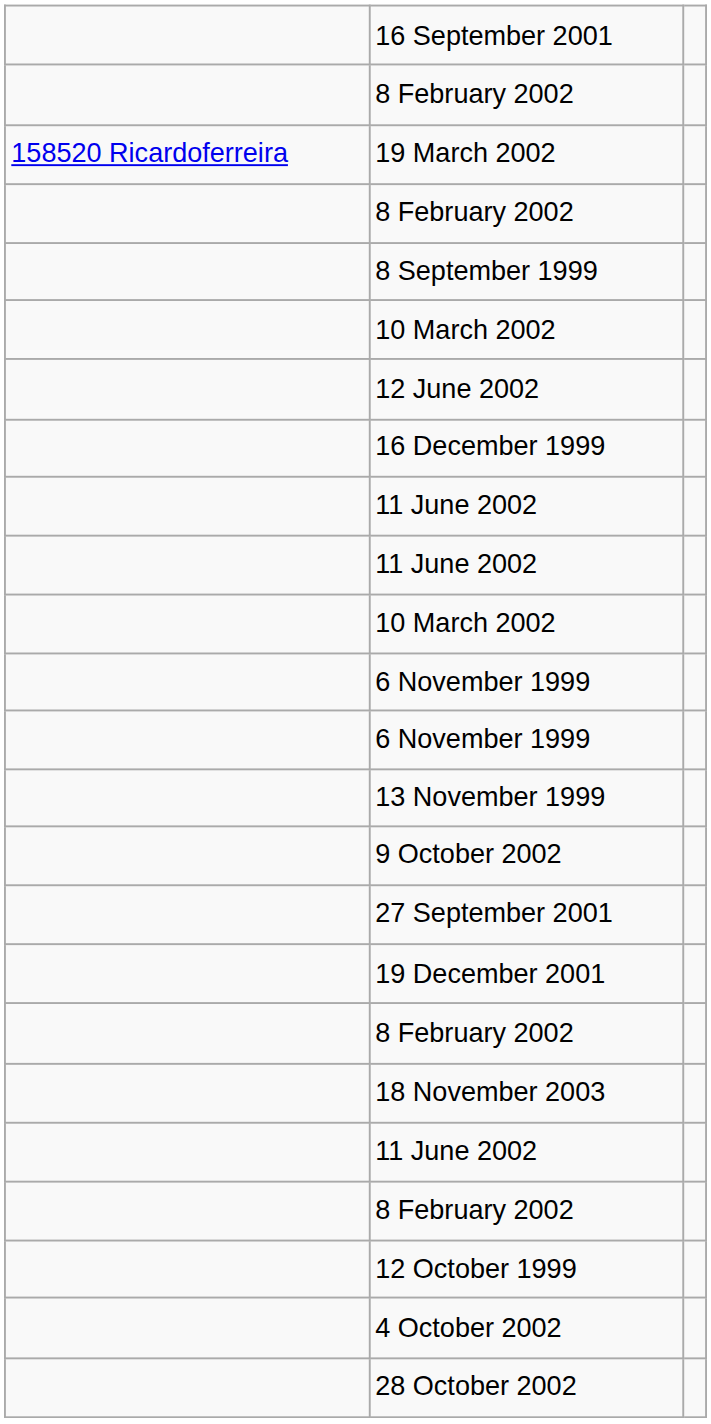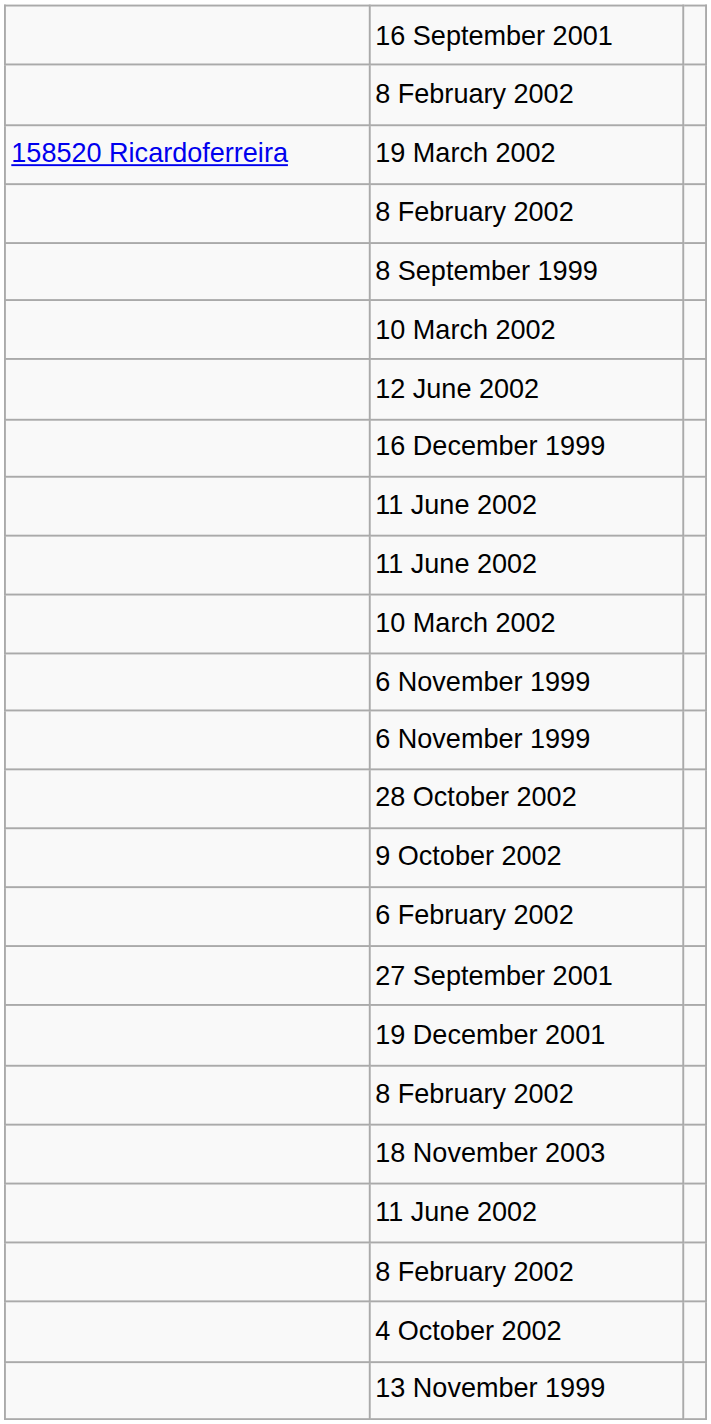 <table class="wikitable" style="font-size: 89%; float: left; width: 26em; margin-right: 1em; line-height: 1.65em">
 <tr>
 <td></td>
 <td>16 September 2001</td>
 <td><small></small> </td>
 </tr>
 <tr>
 <td></td>
 <td>8 February 2002</td>
 <td><small></small> </td>
 </tr>
 <tr>
 <td><a href='#'>158520 Ricardoferreira</a></td>
 <td>19 March 2002</td>
 <td><small></small> </td>
 </tr>
 <tr>
 <td></td>
 <td>8 February 2002</td>
 <td><small></small> </td>
 </tr>
 <tr>
 <td></td>
 <td>8 September 1999</td>
 <td><small></small></td>
 </tr>
 <tr>
 <td></td>
 <td>10 March 2002</td>
 <td><small></small> </td>
 </tr>
 <tr>
 <td></td>
 <td>12 June 2002</td>
 <td><small></small> </td>
 </tr>
 <tr>
 <td></td>
 <td>16 December 1999</td>
 <td><small></small></td>
 </tr>
 <tr>
 <td></td>
 <td>11 June 2002</td>
 <td><small></small> </td>
 </tr>
 <tr>
 <td></td>
 <td>11 June 2002</td>
 <td><small></small> </td>
 </tr>
 <tr>
 <td></td>
 <td>10 March 2002</td>
 <td><small></small> </td>
 </tr>
 <tr>
 <td></td>
 <td>6 November 1999</td>
 <td><small></small></td>
 </tr>
 <tr>
 <td></td>
 <td>6 November 1999</td>
 <td><small></small></td>
 </tr>
 <tr>
 <td></td>
-<td>13 November 1999</td>
-<td><small></small></td>
+<td>28 October 2002</td>
+<td><small></small> </td>
 </tr>
 <tr>
 <td></td>
 <td>9 October 2002</td>
+<td><small></small> </td>
+</tr>
+<tr>
+<td></td>
+<td>6 February 2002</td>
 <td><small></small> </td>
 </tr>
 <tr>
 <td></td>
 <td>27 September 2001</td>
 <td><small></small> </td>
 </tr>
 <tr>
 <td></td>
 <td>19 December 2001</td>
 <td><small></small> </td>
 </tr>
 <tr>
 <td></td>
 <td>8 February 2002</td>
 <td><small></small> </td>
 </tr>
 <tr>
 <td></td>
 <td>18 November 2003</td>
 <td><small></small> </td>
 </tr>
 <tr>
 <td></td>
 <td>11 June 2002</td>
 <td><small></small> </td>
 </tr>
 <tr>
 <td></td>
 <td>8 February 2002</td>
 <td><small></small> </td>
 </tr>
 <tr>
 <td></td>
-<td>12 October 1999</td>
-<td><small></small></td>
-</tr>
-<tr>
-<td></td>
 <td>4 October 2002</td>
 <td><small></small> </td>
 </tr>
 <tr>
 <td></td>
-<td>28 October 2002</td>
-<td><small></small> </td>
+<td>13 November 1999</td>
+<td><small></small></td>
 </tr>
 </table>
